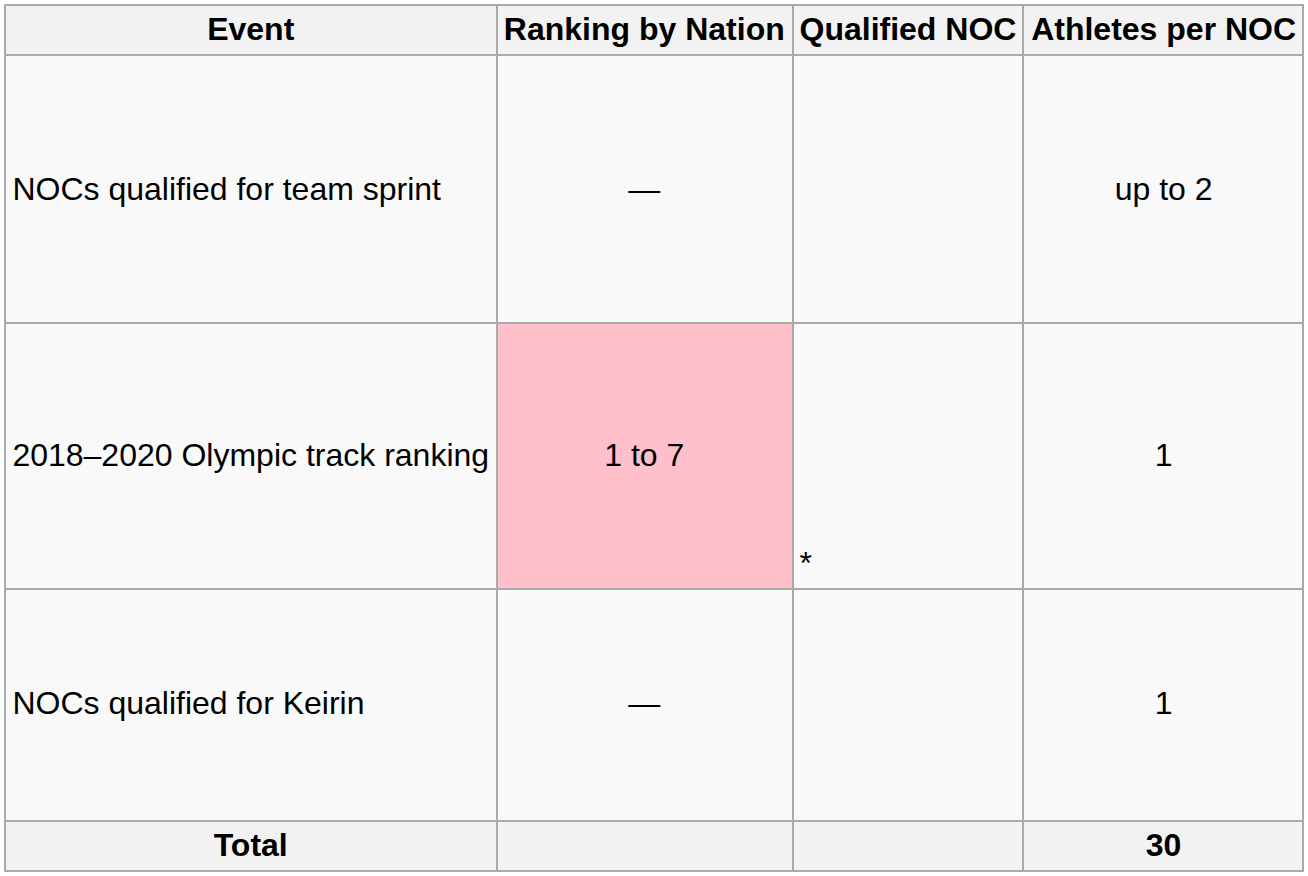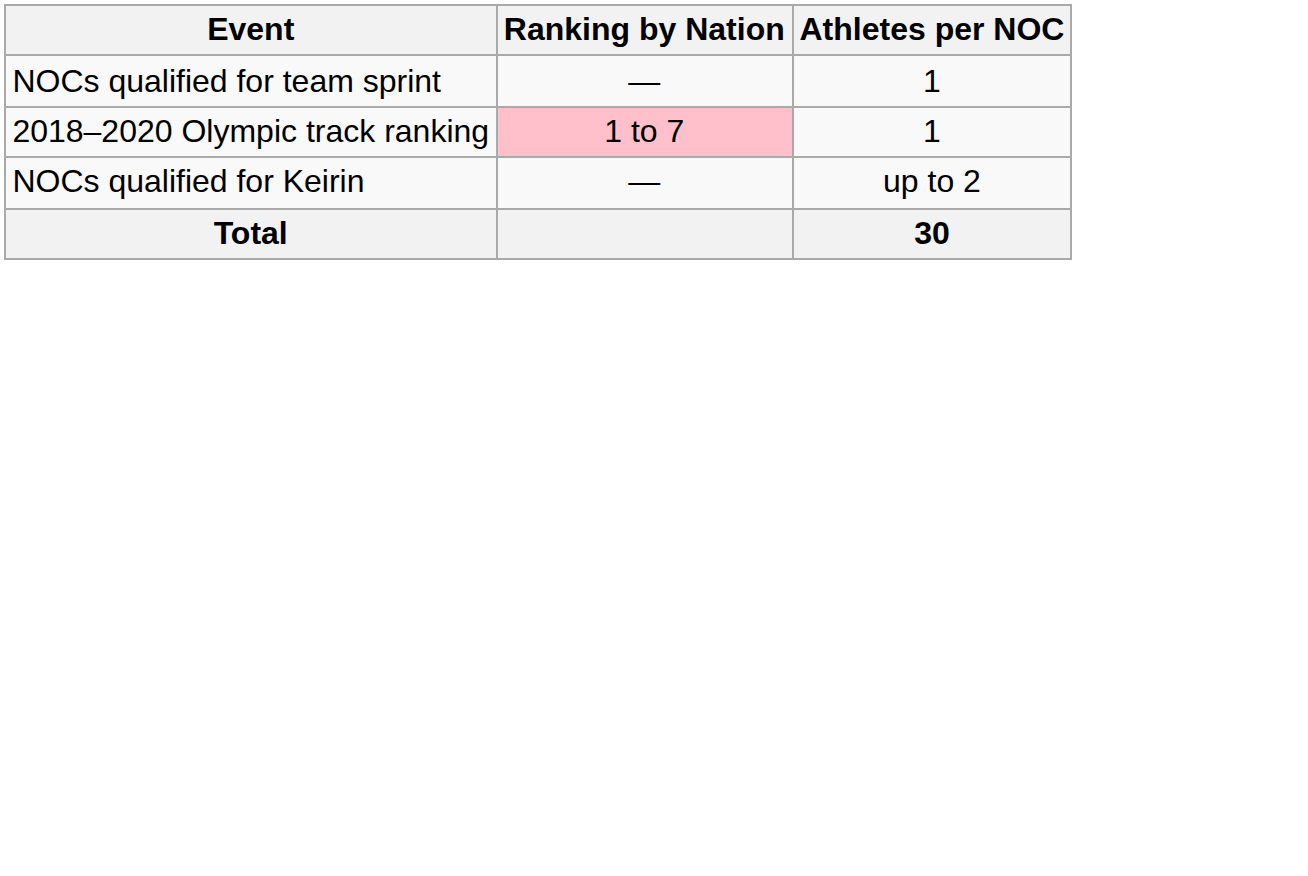 <table class="wikitable">
 <tr>
 <th>Event</th>
 <th>Ranking by Nation</th>
-<th>Qualified NOC</th>
 <th>Athletes per NOC</th>
 </tr>
 <tr>
 <td>NOCs qualified for team sprint</td>
 <td align=center>—</td>
-<td><br><br><br><br><br><br><br></td>
-<td style="text-align:center;">up to 2</td>
+<td align=center>1</td>
 </tr>
 <tr>
 <td>2018–2020 Olympic track ranking</td>
 <td style="background: pink; text-align:center;">1 to 7</td>
-<td><br><br><br><br><br><br>*</td>
 <td align=center>1</td>
 </tr>
 <tr>
 <td>NOCs qualified for Keirin</td>
 <td align=center>—</td>
-<td><br><br><br><br><br><br></td>
-<td style="text-align:center;">1</td>
+<td style="text-align:center;">up to 2</td>
 </tr>
 <tr>
 <th>Total</th>
 <th></th>
-<th></th>
 <th>30</th>
 </tr>
 </table>
